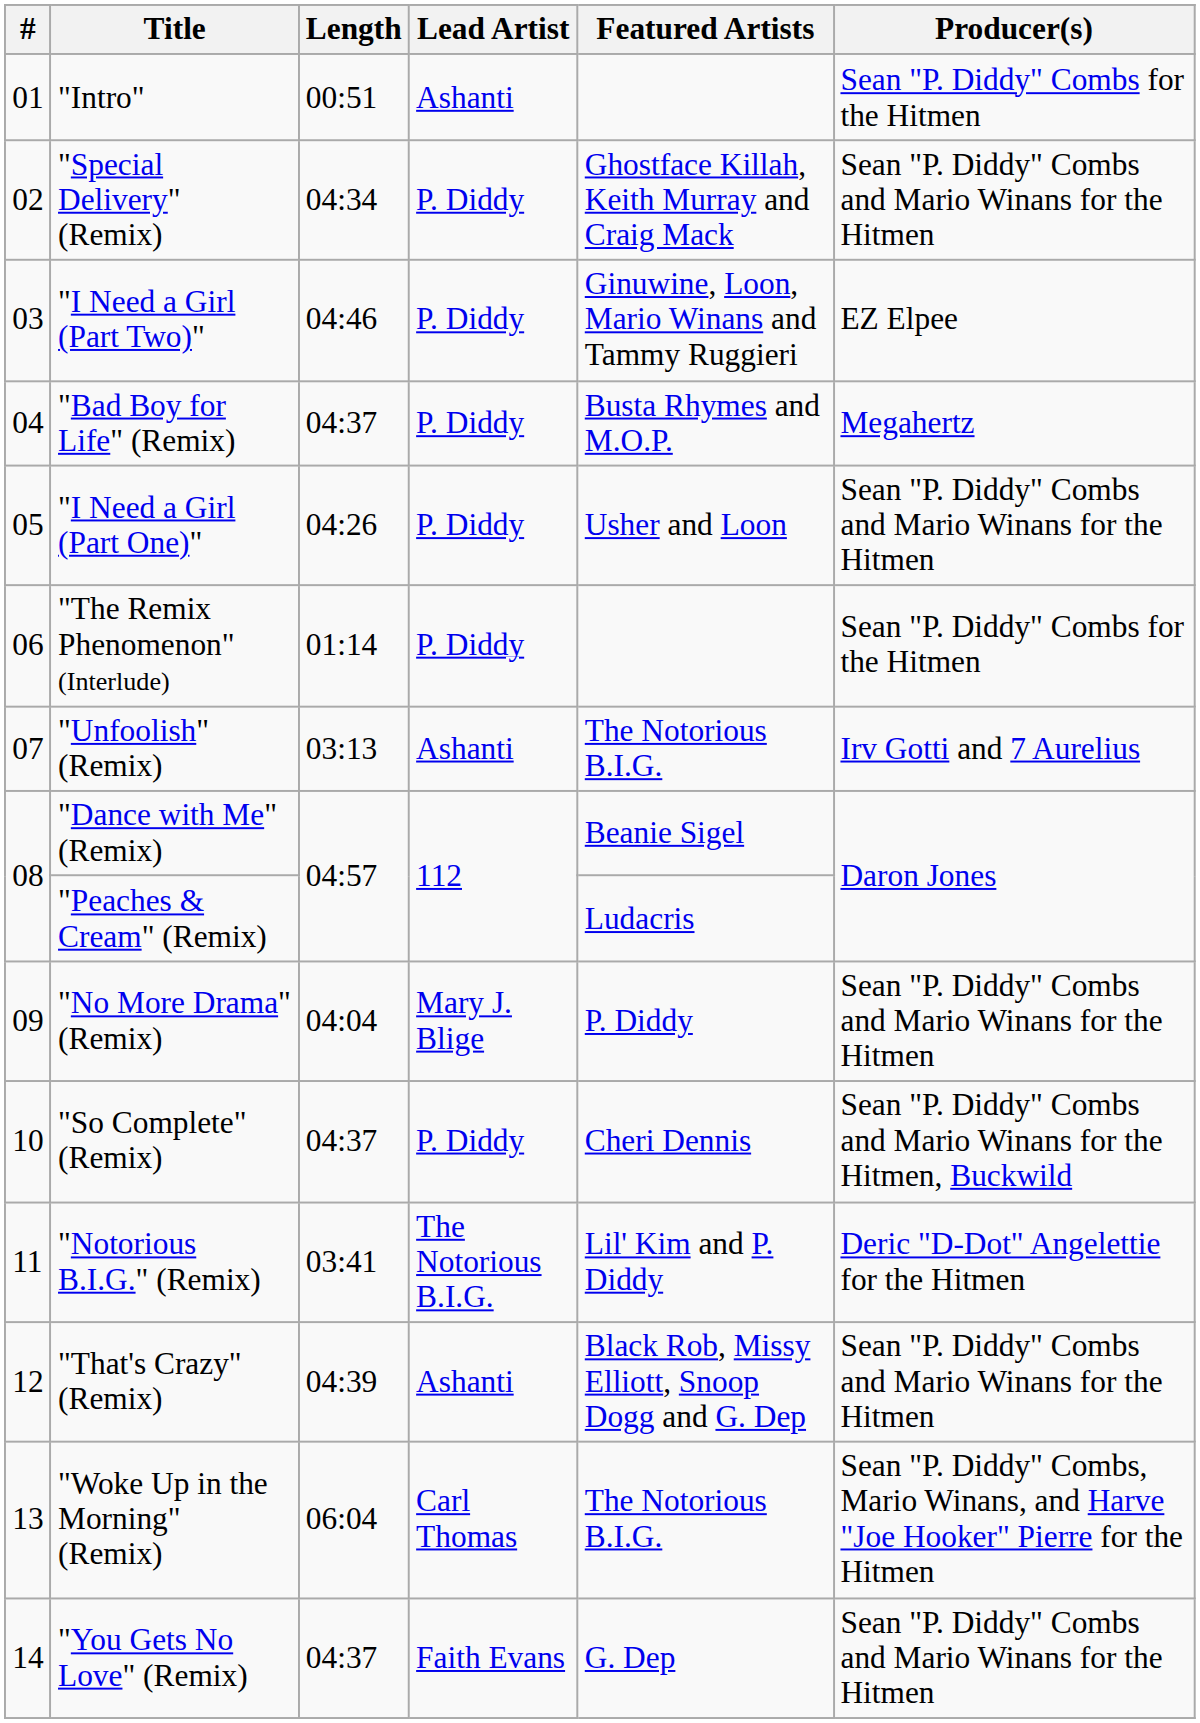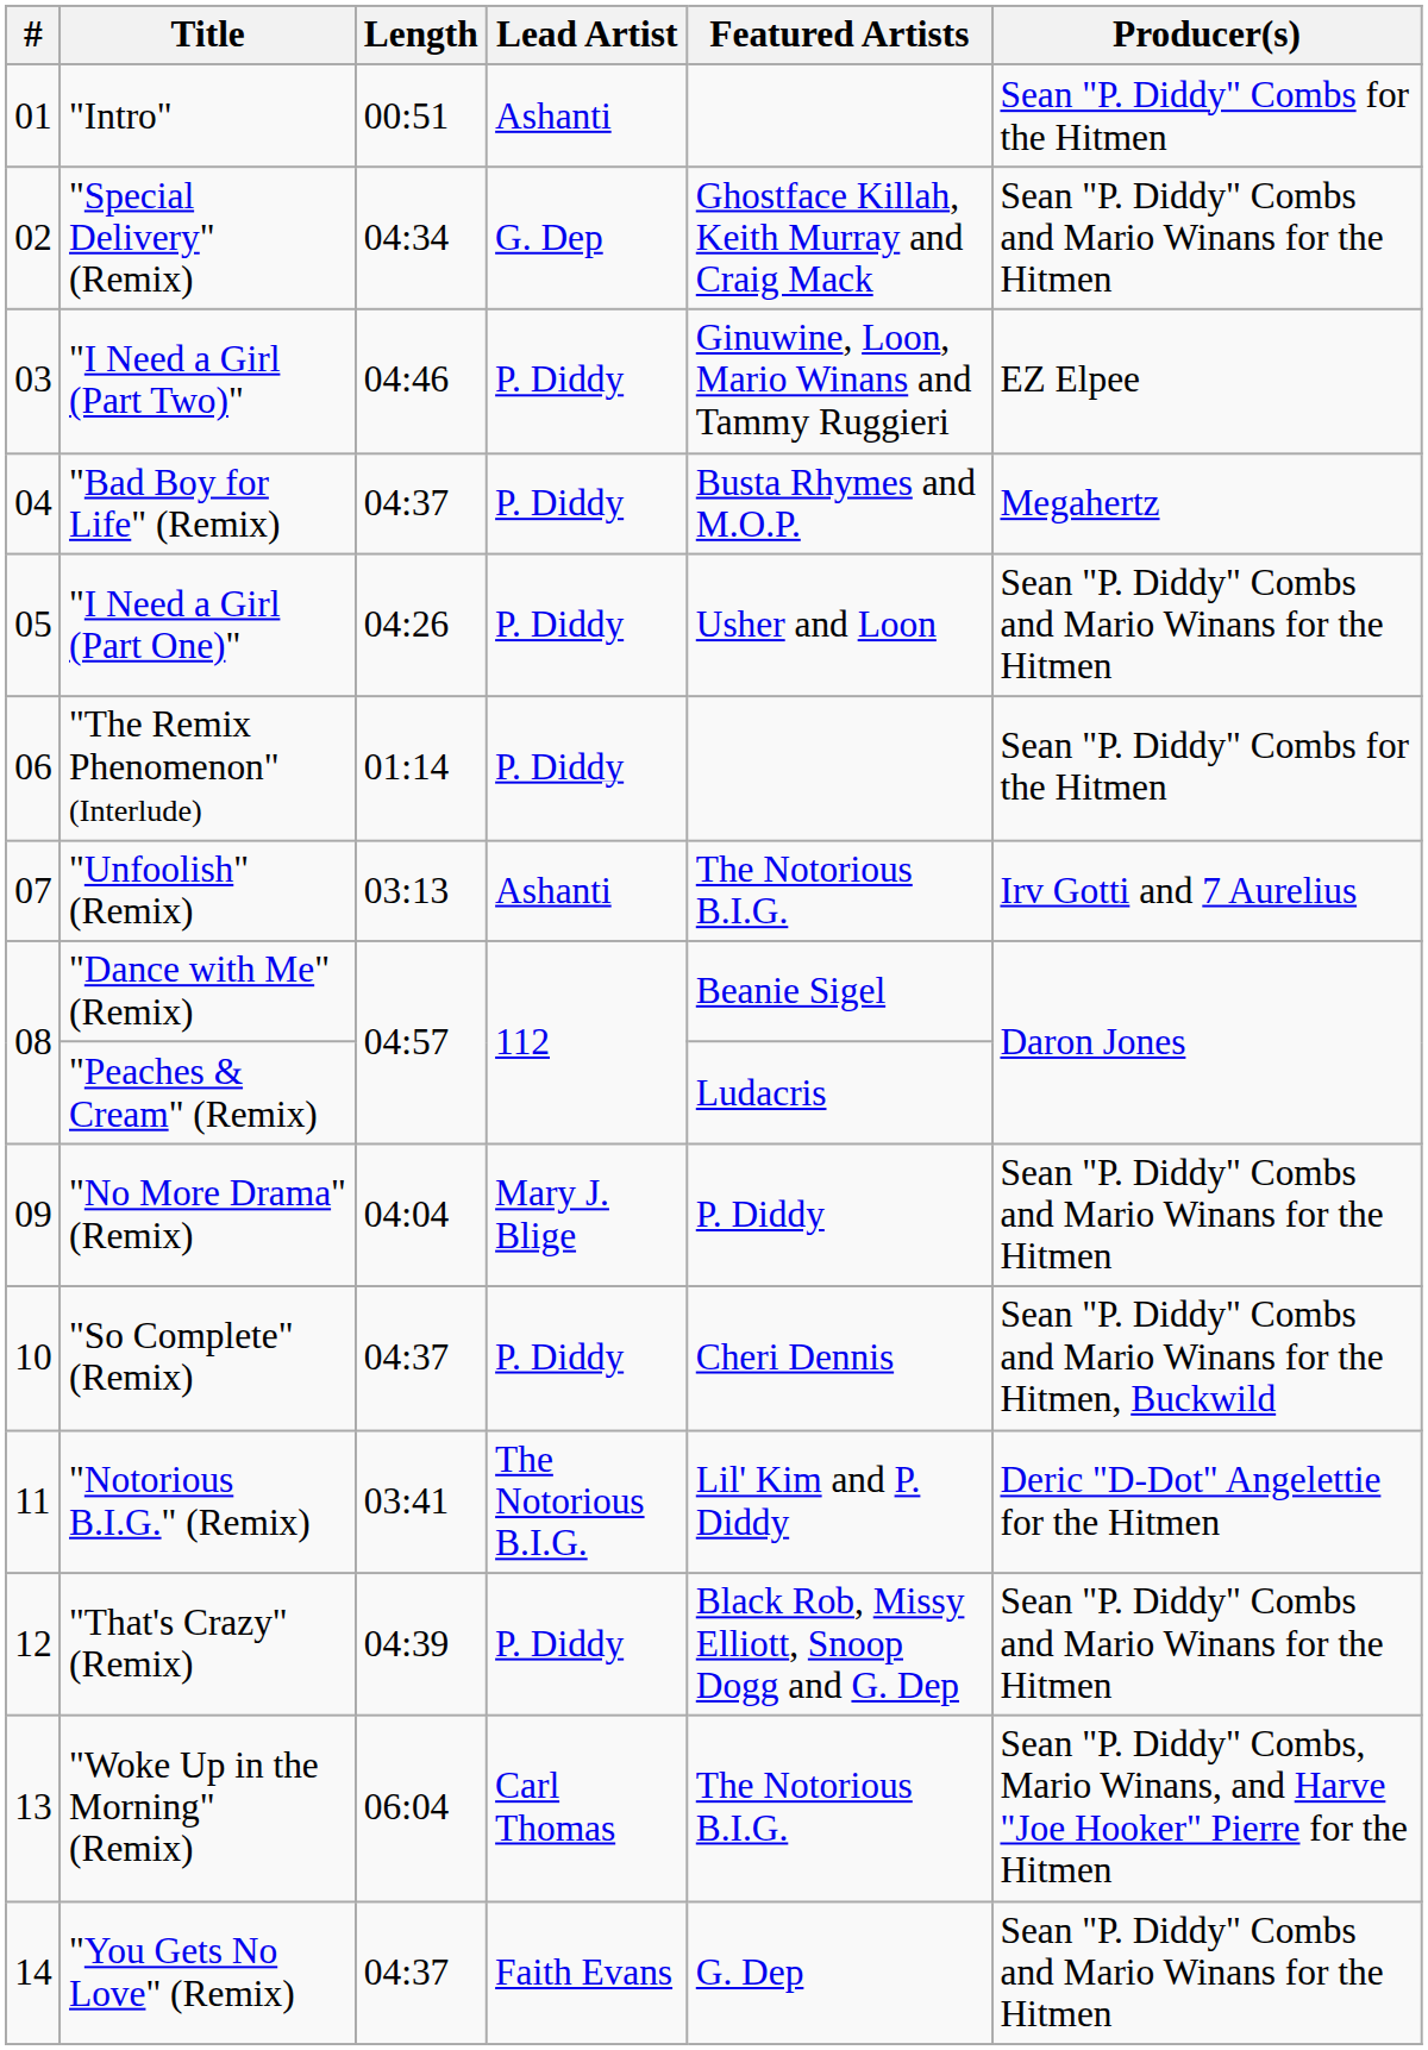 <table class="wikitable">
 <tr>
 <th align="center">#</th>
 <th align="center" width>Title</th>
 <th align="center" width>Length</th>
 <th align="center" width>Lead Artist</th>
 <th align="center" width>Featured Artists</th>
 <th align="center" width>Producer(s)</th>
 </tr>
 <tr>
 <td>01</td>
 <td>"Intro"</td>
 <td>00:51</td>
 <td><a href='#'>Ashanti</a></td>
 <td></td>
 <td><a href='#'>Sean "P. Diddy" Combs</a> for the Hitmen</td>
 </tr>
 <tr>
 <td>02</td>
 <td>"<a href='#'>Special Delivery</a>" (Remix)</td>
 <td>04:34</td>
-<td><a href='#'>P. Diddy</a></td>
+<td><a href='#'>G. Dep</a></td>
 <td><a href='#'>Ghostface Killah</a>, <a href='#'>Keith Murray</a> and <a href='#'>Craig Mack</a></td>
 <td>Sean "P. Diddy" Combs and Mario Winans for the Hitmen</td>
 </tr>
 <tr>
 <td>03</td>
 <td>"<a href='#'>I Need a Girl (Part Two)</a>"</td>
 <td>04:46</td>
 <td><a href='#'>P. Diddy</a></td>
 <td><a href='#'>Ginuwine</a>, <a href='#'>Loon</a>, <a href='#'>Mario Winans</a> and Tammy Ruggieri</td>
 <td>EZ Elpee</td>
 </tr>
 <tr>
 <td>04</td>
 <td>"<a href='#'>Bad Boy for Life</a>" (Remix)</td>
 <td>04:37</td>
 <td><a href='#'>P. Diddy</a></td>
 <td><a href='#'>Busta Rhymes</a> and <a href='#'>M.O.P.</a></td>
 <td><a href='#'>Megahertz</a></td>
 </tr>
 <tr>
 <td>05</td>
 <td>"<a href='#'>I Need a Girl (Part One)</a>"</td>
 <td>04:26</td>
 <td><a href='#'>P. Diddy</a></td>
 <td><a href='#'>Usher</a> and <a href='#'>Loon</a></td>
 <td>Sean "P. Diddy" Combs and Mario Winans for the Hitmen</td>
 </tr>
 <tr>
 <td>06</td>
 <td>"The Remix Phenomenon" <small>(Interlude)</small></td>
 <td>01:14</td>
 <td><a href='#'>P. Diddy</a></td>
 <td></td>
 <td>Sean "P. Diddy" Combs for the Hitmen</td>
 </tr>
 <tr>
 <td>07</td>
 <td>"<a href='#'>Unfoolish</a>" (Remix)</td>
 <td>03:13</td>
 <td><a href='#'>Ashanti</a></td>
 <td><a href='#'>The Notorious B.I.G.</a></td>
 <td><a href='#'>Irv Gotti</a> and <a href='#'>7 Aurelius</a></td>
 </tr>
 <tr>
 <td rowspan="2">08</td>
 <td>"<a href='#'>Dance with Me</a>" (Remix)</td>
 <td rowspan="2">04:57</td>
 <td rowspan="2"><a href='#'>112</a></td>
 <td><a href='#'>Beanie Sigel</a></td>
 <td rowspan="2"><a href='#'>Daron Jones</a></td>
 </tr>
 <tr>
 <td>"<a href='#'>Peaches & Cream</a>" (Remix)</td>
 <td><a href='#'>Ludacris</a></td>
 </tr>
 <tr>
 <td>09</td>
 <td>"<a href='#'>No More Drama</a>" (Remix)</td>
 <td>04:04</td>
 <td><a href='#'>Mary J. Blige</a></td>
 <td><a href='#'>P. Diddy</a></td>
 <td>Sean "P. Diddy" Combs and Mario Winans for the Hitmen</td>
 </tr>
 <tr>
 <td>10</td>
 <td>"So Complete" (Remix)</td>
 <td>04:37</td>
 <td><a href='#'>P. Diddy</a></td>
 <td><a href='#'>Cheri Dennis</a></td>
 <td>Sean "P. Diddy" Combs and Mario Winans for the Hitmen, <a href='#'>Buckwild</a></td>
 </tr>
 <tr>
 <td>11</td>
 <td>"<a href='#'>Notorious B.I.G.</a>" (Remix)</td>
 <td>03:41</td>
 <td><a href='#'>The Notorious B.I.G.</a></td>
 <td><a href='#'>Lil' Kim</a> and <a href='#'>P. Diddy</a></td>
 <td><a href='#'>Deric "D-Dot" Angelettie</a> for the Hitmen</td>
 </tr>
 <tr>
 <td>12</td>
 <td>"That's Crazy" (Remix)</td>
 <td>04:39</td>
-<td><a href='#'>Ashanti</a></td>
+<td><a href='#'>P. Diddy</a></td>
 <td><a href='#'>Black Rob</a>, <a href='#'>Missy Elliott</a>, <a href='#'>Snoop Dogg</a> and <a href='#'>G. Dep</a></td>
 <td>Sean "P. Diddy" Combs and Mario Winans for the Hitmen</td>
 </tr>
 <tr>
 <td>13</td>
 <td>"Woke Up in the Morning" (Remix)</td>
 <td>06:04</td>
 <td><a href='#'>Carl Thomas</a></td>
 <td><a href='#'>The Notorious B.I.G.</a></td>
 <td>Sean "P. Diddy" Combs, Mario Winans, and <a href='#'>Harve "Joe Hooker" Pierre</a> for the Hitmen</td>
 </tr>
 <tr>
 <td>14</td>
 <td>"<a href='#'>You Gets No Love</a>" (Remix)</td>
 <td>04:37</td>
 <td><a href='#'>Faith Evans</a></td>
 <td><a href='#'>G. Dep</a></td>
 <td>Sean "P. Diddy" Combs and Mario Winans for the Hitmen</td>
 </tr>
 </table>
